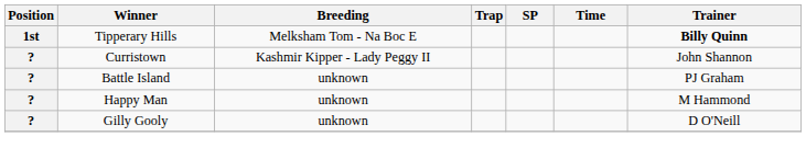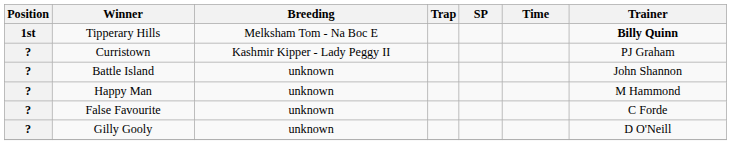 <table class="wikitable" style="text-align: center">
 <tr>
 <th width=30>Position</th>
 <th width=180>Winner</th>
 <th width=300>Breeding</th>
 <th width=30>Trap</th>
 <th width=50>SP</th>
 <th width=80>Time</th>
 <th width=200>Trainer</th>
 </tr>
 <tr>
 <th>1st</th>
 <td>Tipperary Hills</td>
 <td>Melksham Tom - Na Boc E</td>
 <td></td>
 <td></td>
 <td></td>
 <td><strong>Billy Quinn</strong></td>
 </tr>
 <tr>
 <th>?</th>
 <td>Curristown</td>
 <td>Kashmir Kipper - Lady Peggy II</td>
 <td></td>
 <td></td>
 <td></td>
-<td>John Shannon</td>
+<td>PJ Graham</td>
 </tr>
 <tr>
 <th>?</th>
 <td>Battle Island</td>
 <td>unknown</td>
 <td></td>
 <td></td>
 <td></td>
-<td>PJ Graham</td>
+<td>John Shannon</td>
 </tr>
 <tr>
 <th>?</th>
 <td>Happy Man</td>
 <td>unknown</td>
 <td></td>
 <td></td>
 <td></td>
 <td>M Hammond</td>
+</tr>
+<tr>
+<th>?</th>
+<td>False Favourite</td>
+<td>unknown</td>
+<td></td>
+<td></td>
+<td></td>
+<td>C Forde</td>
 </tr>
 <tr>
 <th>?</th>
 <td>Gilly Gooly</td>
 <td>unknown</td>
 <td></td>
 <td></td>
 <td></td>
 <td>D O'Neill</td>
 </tr>
 <tr>
 </tr>
 </table>
